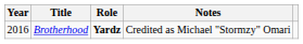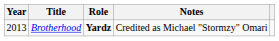 <table class="wikitable sortable plainrowheaders">
 <tr>
 <th scope="col">Year</th>
 <th scope="col">Title</th>
 <th scope="col">Role</th>
 <th scope="col" class="unsortable">Notes</th>
 <th scope="col" class="unsortable"></th>
 </tr>
 <tr>
-<td scope="row">2016</td>
+<td scope="row">2013</td>
 <td scope="row"><em><a href='#'>Brotherhood</a></em></td>
 <td><strong>Yardz</strong></td>
 <td>Credited as Michael "Stormzy" Omari</td>
 <td></td>
 </tr>
 </table>
